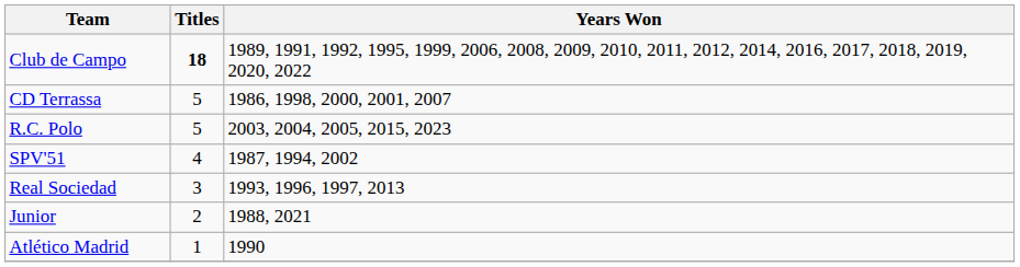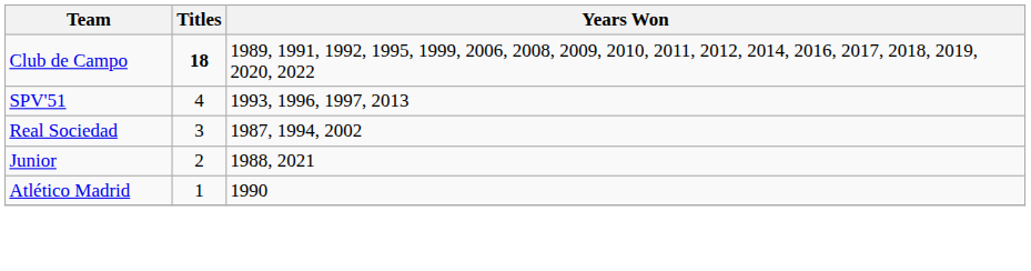 <table class="wikitable sortable">
 <tr>
 <th width="135">Team</th>
 <th>Titles</th>
 <th>Years Won</th>
 </tr>
 <tr>
 <td><a href='#'>Club de Campo</a></td>
 <td align=center><strong>18</strong></td>
 <td>1989, 1991, 1992, 1995, 1999, 2006, 2008, 2009, 2010, 2011, 2012, 2014, 2016, 2017, 2018, 2019, 2020, 2022</td>
 </tr>
 <tr>
-<td><a href='#'>CD Terrassa</a></td>
-<td align=center>5</td>
-<td>1986, 1998, 2000, 2001, 2007</td>
-</tr>
-<tr>
-<td><a href='#'>R.C. Polo</a></td>
-<td align=center>5</td>
-<td>2003, 2004, 2005, 2015, 2023</td>
-</tr>
-<tr>
 <td><a href='#'>SPV'51</a></td>
 <td align=center>4</td>
-<td>1987, 1994, 2002</td>
+<td>1993, 1996, 1997, 2013</td>
 </tr>
 <tr>
 <td><a href='#'>Real Sociedad</a></td>
 <td align=center>3</td>
-<td>1993, 1996, 1997, 2013</td>
+<td>1987, 1994, 2002</td>
 </tr>
 <tr>
 <td><a href='#'>Junior</a></td>
 <td align=center>2</td>
 <td>1988, 2021</td>
 </tr>
 <tr>
 <td><a href='#'>Atlético Madrid</a></td>
 <td align=center>1</td>
 <td>1990</td>
 </tr>
 <tr>
 </tr>
 </table>
